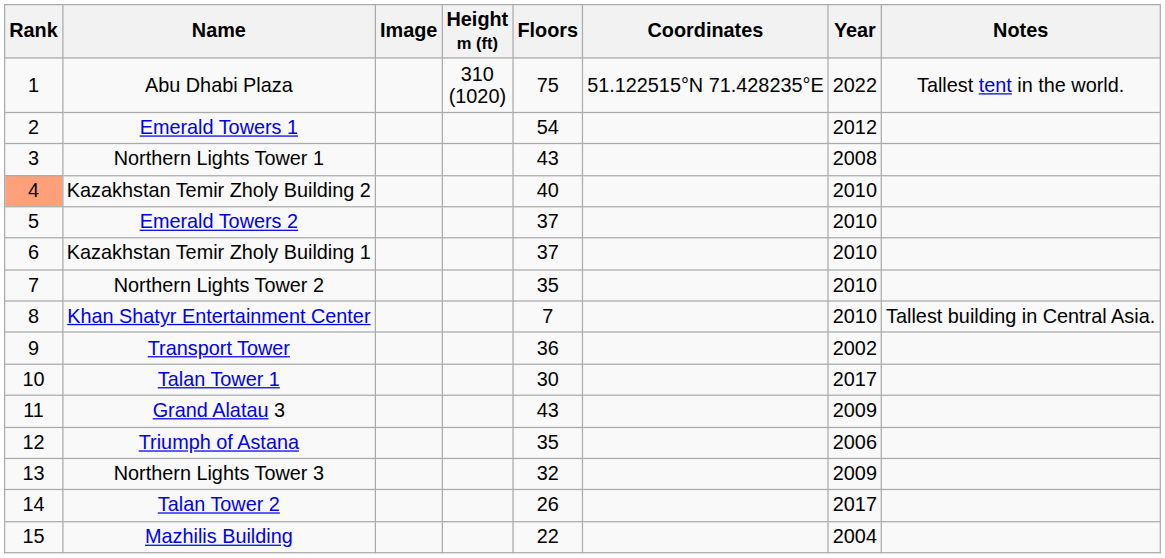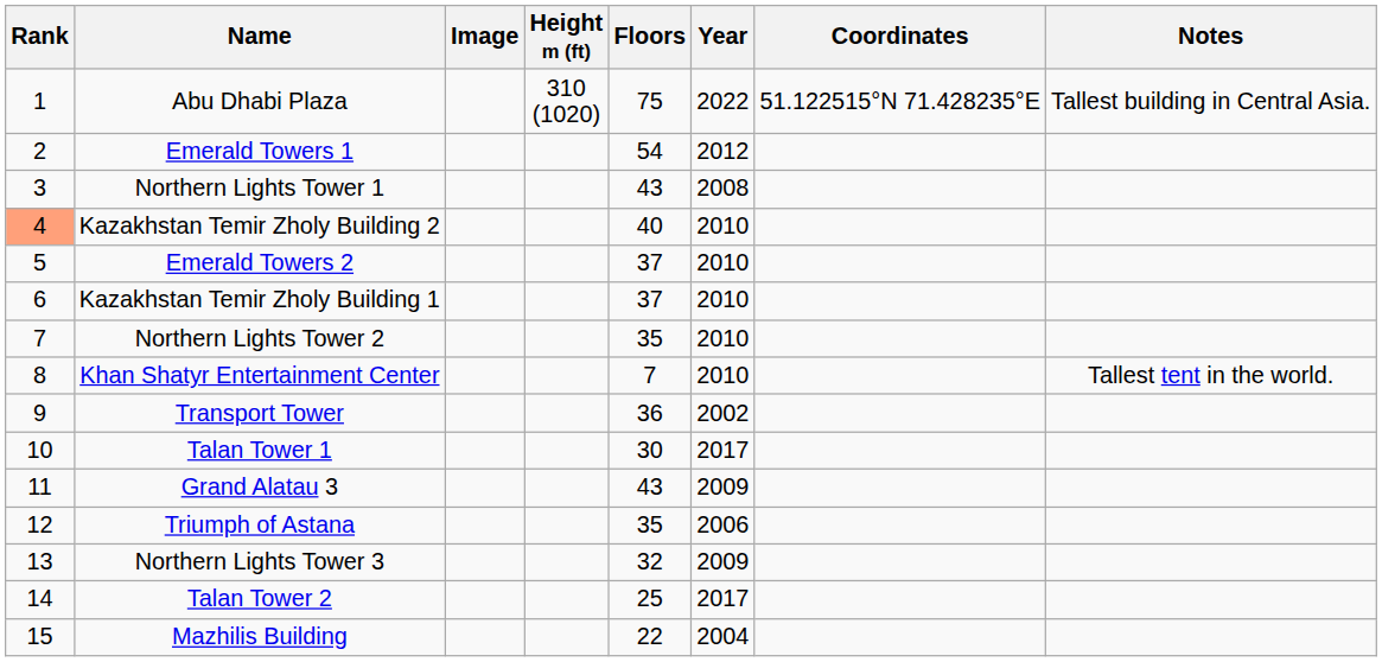 <table class="wikitable sortable" style="text-align: center">
 <tr>
 <th>Rank</th>
 <th>Name</th>
 <th class="unsortable">Image</th>
 <th>Height<br><small>m (ft)</small></th>
 <th>Floors</th>
+<th>Year</th>
 <th>Coordinates</th>
-<th>Year</th>
 <th class="unsortable">Notes</th>
 </tr>
 <tr>
 <td>1</td>
 <td>Abu Dhabi Plaza</td>
 <td></td>
 <td>310<br>(1020)</td>
 <td>75</td>
+<td>2022</td>
 <td>51.122515°N  71.428235°E</td>
-<td>2022</td>
-<td>Tallest <a href='#'>tent</a> in the world.</td>
+<td>Tallest building in Central Asia.</td>
 </tr>
 <tr>
 <td>2</td>
 <td><a href='#'>Emerald Towers 1</a></td>
 <td></td>
 <td></td>
 <td>54</td>
+<td>2012</td>
 <td></td>
-<td>2012</td>
 <td></td>
 </tr>
 <tr>
 <td>3</td>
 <td>Northern Lights Tower 1</td>
 <td></td>
 <td></td>
 <td>43</td>
+<td>2008</td>
 <td></td>
-<td>2008</td>
 <td></td>
 </tr>
 <tr>
 <td style="background: lightsalmon;">4</td>
 <td>Kazakhstan Temir Zholy Building 2</td>
 <td></td>
 <td></td>
 <td>40</td>
+<td>2010</td>
 <td></td>
-<td>2010</td>
 <td></td>
 </tr>
 <tr>
 <td>5</td>
 <td><a href='#'>Emerald Towers 2</a></td>
 <td></td>
 <td></td>
 <td>37</td>
+<td>2010</td>
 <td></td>
-<td>2010</td>
 <td></td>
 </tr>
 <tr>
 <td>6</td>
 <td>Kazakhstan Temir Zholy Building 1</td>
 <td></td>
 <td></td>
 <td>37</td>
+<td>2010</td>
 <td></td>
-<td>2010</td>
 <td></td>
 </tr>
 <tr>
 <td>7</td>
 <td>Northern Lights Tower 2</td>
 <td></td>
 <td></td>
 <td>35</td>
+<td>2010</td>
 <td></td>
-<td>2010</td>
 <td></td>
 </tr>
 <tr>
 <td>8</td>
 <td><a href='#'>Khan Shatyr Entertainment Center</a></td>
 <td></td>
 <td></td>
 <td>7</td>
+<td>2010</td>
 <td></td>
-<td>2010</td>
-<td>Tallest building in Central Asia.</td>
+<td>Tallest <a href='#'>tent</a> in the world.</td>
 </tr>
 <tr>
 <td>9</td>
 <td><a href='#'>Transport Tower</a></td>
 <td></td>
 <td></td>
 <td>36</td>
+<td>2002</td>
 <td></td>
-<td>2002</td>
 <td></td>
 </tr>
 <tr>
 <td>10</td>
 <td><a href='#'>Talan Tower 1</a></td>
 <td></td>
 <td></td>
 <td>30</td>
+<td>2017</td>
 <td></td>
-<td>2017</td>
 <td></td>
 </tr>
 <tr>
 <td>11</td>
 <td><a href='#'>Grand Alatau</a> 3</td>
 <td></td>
 <td></td>
 <td>43</td>
+<td>2009</td>
 <td></td>
-<td>2009</td>
 <td></td>
 </tr>
 <tr>
 <td>12</td>
 <td><a href='#'>Triumph of Astana</a></td>
 <td></td>
 <td></td>
 <td>35</td>
+<td>2006</td>
 <td></td>
-<td>2006</td>
 <td></td>
 </tr>
 <tr>
 <td>13</td>
 <td>Northern Lights Tower 3</td>
 <td></td>
 <td></td>
 <td>32</td>
+<td>2009</td>
 <td></td>
-<td>2009</td>
 <td></td>
 </tr>
 <tr>
 <td>14</td>
 <td><a href='#'>Talan Tower 2</a></td>
 <td></td>
 <td></td>
-<td>26</td>
+<td>25</td>
+<td>2017</td>
 <td></td>
-<td>2017</td>
 <td></td>
 </tr>
 <tr>
 <td>15</td>
 <td><a href='#'>Mazhilis Building</a></td>
 <td></td>
 <td></td>
 <td>22</td>
+<td>2004</td>
 <td></td>
-<td>2004</td>
 <td></td>
 </tr>
 </table>
